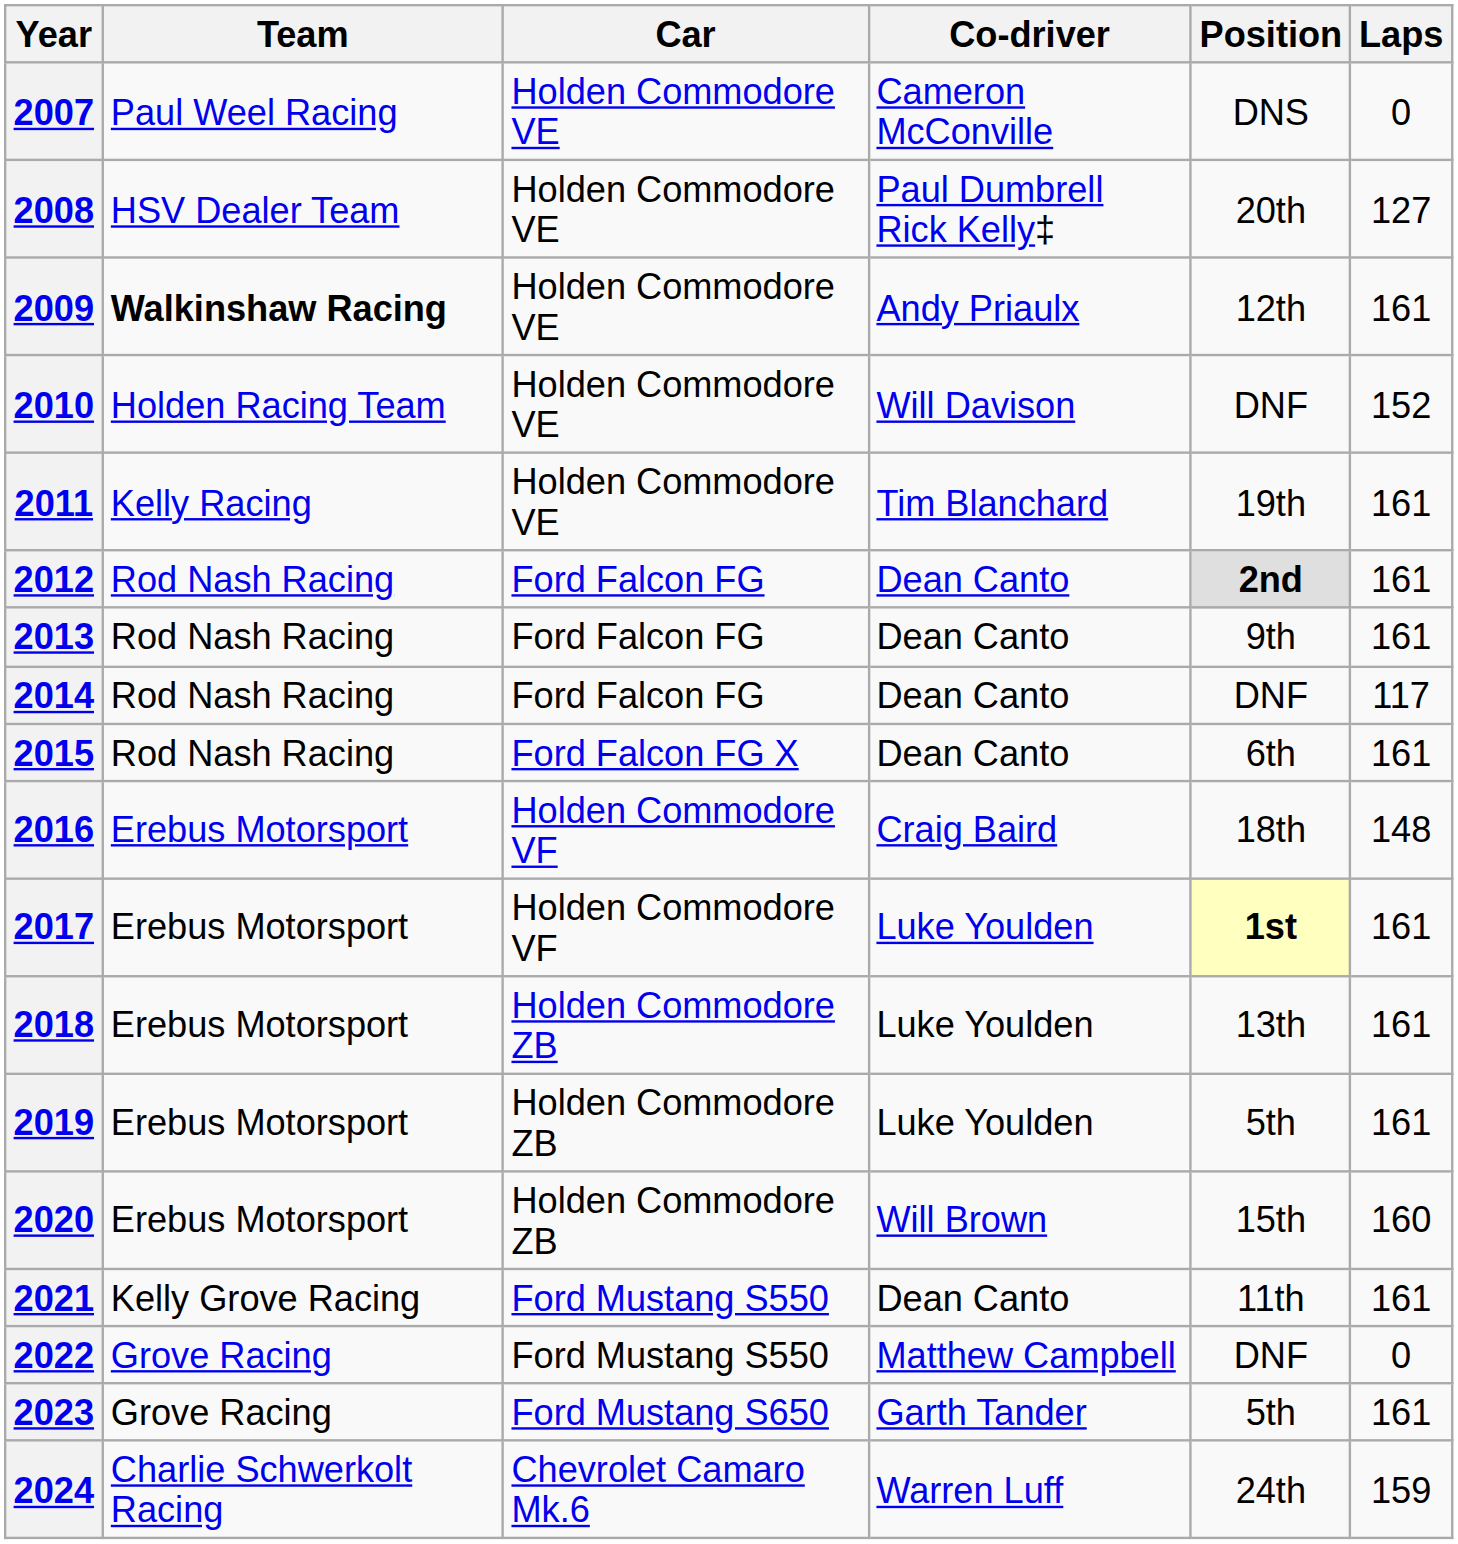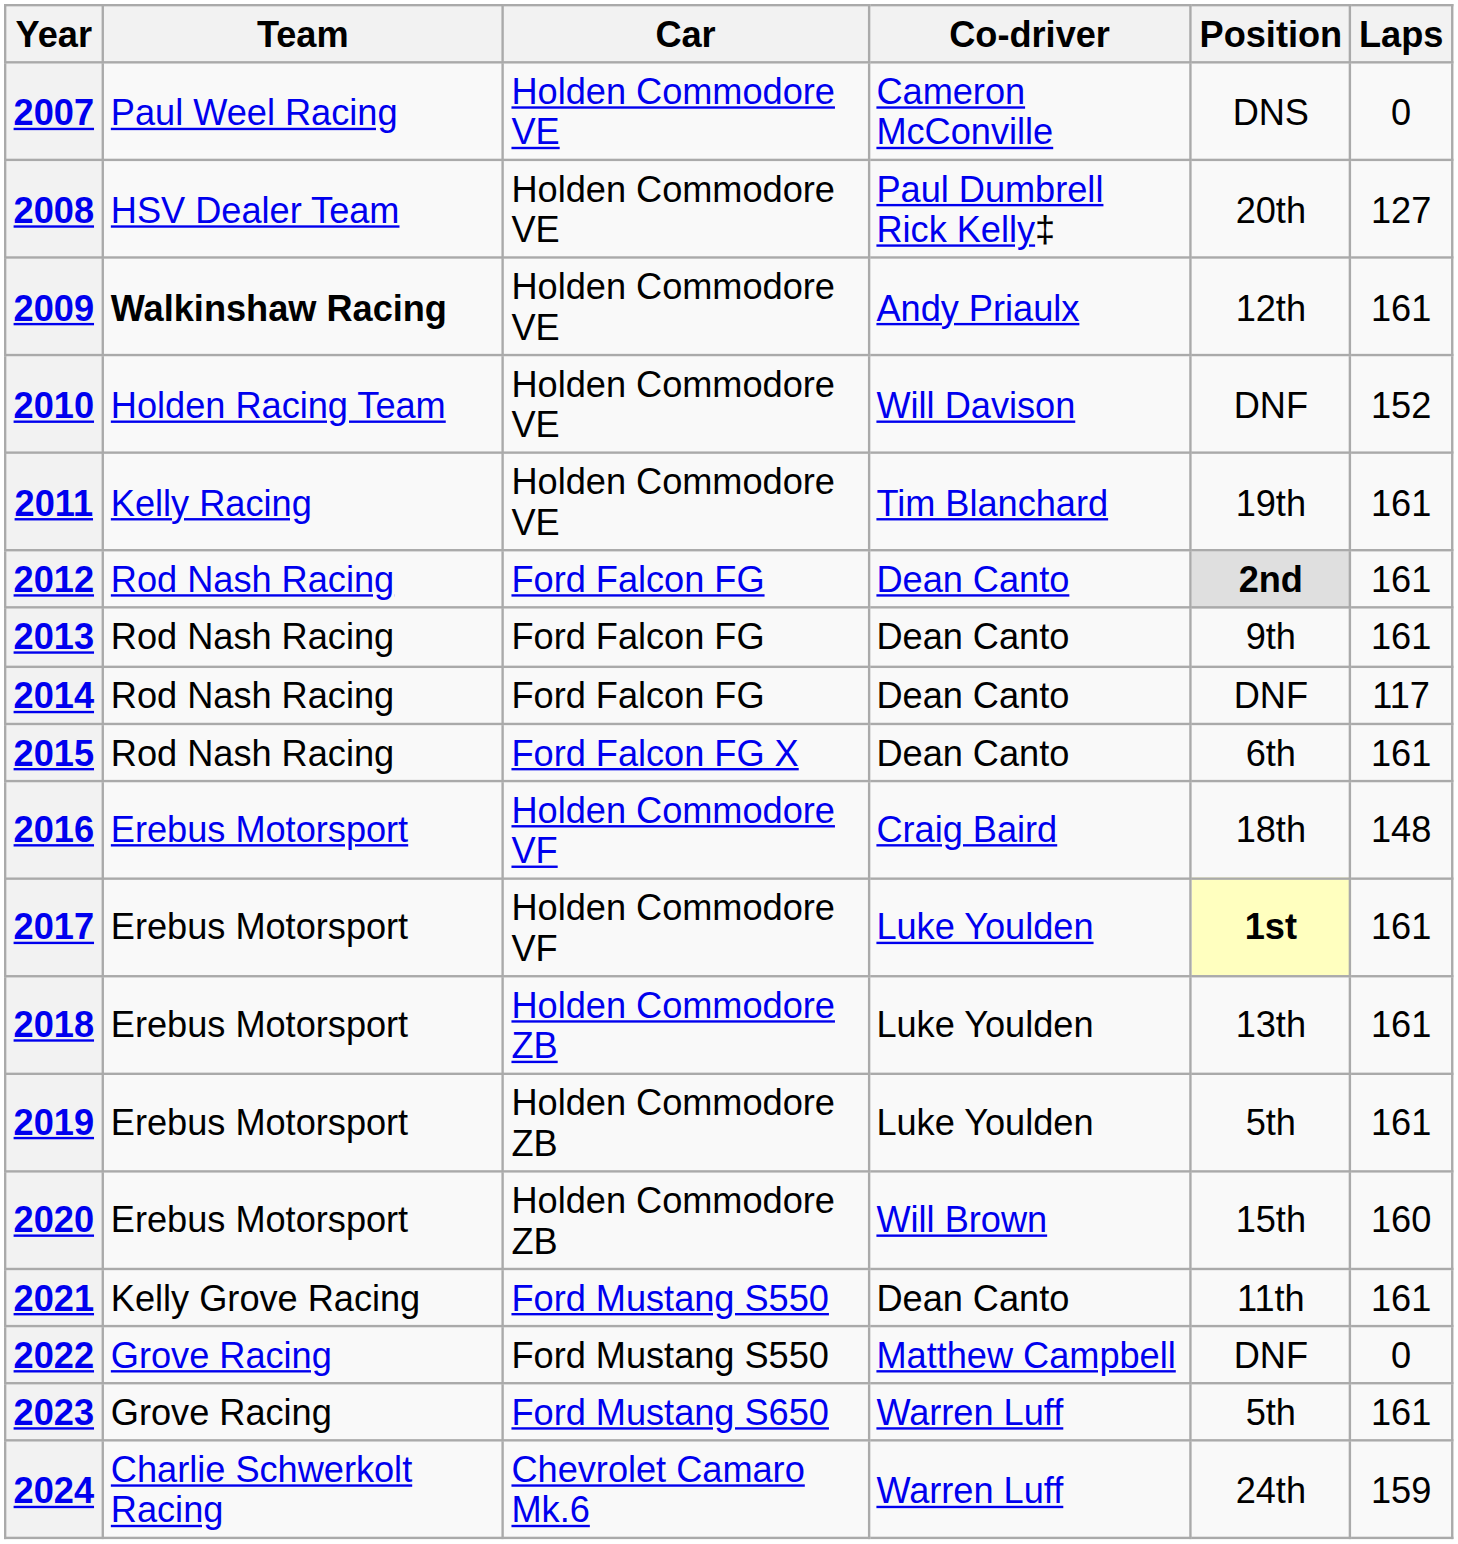 <table class="wikitable" style="font-size: 95%;">
 <tr>
 <th>Year</th>
 <th>Team</th>
 <th>Car</th>
 <th>Co-driver</th>
 <th>Position</th>
 <th>Laps</th>
 </tr>
 <tr>
 <th><a href='#'>2007</a></th>
 <td><a href='#'>Paul Weel Racing</a></td>
 <td><a href='#'>Holden Commodore VE</a></td>
 <td> <a href='#'>Cameron McConville</a></td>
 <td align="center">DNS</td>
 <td align="center">0</td>
 </tr>
 <tr>
 <th><a href='#'>2008</a></th>
 <td><a href='#'>HSV Dealer Team</a></td>
 <td>Holden Commodore VE</td>
 <td> <a href='#'>Paul Dumbrell</a><br> <a href='#'>Rick Kelly</a>‡</td>
 <td align="center">20th</td>
 <td align="center">127</td>
 </tr>
 <tr>
 <th><a href='#'>2009</a></th>
 <td><strong>Walkinshaw Racing</strong></td>
 <td>Holden Commodore VE</td>
 <td> <a href='#'>Andy Priaulx</a></td>
 <td align="center">12th</td>
 <td align="center">161</td>
 </tr>
 <tr>
 <th><a href='#'>2010</a></th>
 <td><a href='#'>Holden Racing Team</a></td>
 <td>Holden Commodore VE</td>
 <td> <a href='#'>Will Davison</a></td>
 <td align="center">DNF</td>
 <td align="center">152</td>
 </tr>
 <tr>
 <th><a href='#'>2011</a></th>
 <td><a href='#'>Kelly Racing</a></td>
 <td>Holden Commodore VE</td>
 <td> <a href='#'>Tim Blanchard</a></td>
 <td align="center">19th</td>
 <td align="center">161</td>
 </tr>
 <tr>
 <th><a href='#'>2012</a></th>
 <td><a href='#'>Rod Nash Racing</a></td>
 <td><a href='#'>Ford Falcon FG</a></td>
 <td> <a href='#'>Dean Canto</a></td>
 <td align="center" style="background: #dfdfdf"><strong>2nd</strong></td>
 <td align="center">161</td>
 </tr>
 <tr>
 <th><a href='#'>2013</a></th>
 <td>Rod Nash Racing</td>
 <td>Ford Falcon FG</td>
 <td> Dean Canto</td>
 <td align="center">9th</td>
 <td align="center">161</td>
 </tr>
 <tr>
 <th><a href='#'>2014</a></th>
 <td>Rod Nash Racing</td>
 <td>Ford Falcon FG</td>
 <td> Dean Canto</td>
 <td align="center">DNF</td>
 <td align="center">117</td>
 </tr>
 <tr>
 <th><a href='#'>2015</a></th>
 <td>Rod Nash Racing</td>
 <td><a href='#'>Ford Falcon FG X</a></td>
 <td> Dean Canto</td>
 <td align="center">6th</td>
 <td align="center">161</td>
 </tr>
 <tr>
 <th><a href='#'>2016</a></th>
 <td><a href='#'>Erebus Motorsport</a></td>
 <td><a href='#'>Holden Commodore VF</a></td>
 <td> <a href='#'>Craig Baird</a></td>
 <td align="center">18th</td>
 <td align="center">148</td>
 </tr>
 <tr>
 <th><a href='#'>2017</a></th>
 <td>Erebus Motorsport</td>
 <td>Holden Commodore VF</td>
 <td> <a href='#'>Luke Youlden</a></td>
 <td align="center" style="background: #ffffbf"><strong>1st</strong></td>
 <td align="center">161</td>
 </tr>
 <tr>
 <th><a href='#'>2018</a></th>
 <td>Erebus Motorsport</td>
 <td><a href='#'>Holden Commodore ZB</a></td>
 <td> Luke Youlden</td>
 <td align="center">13th</td>
 <td align="center">161</td>
 </tr>
 <tr>
 <th><a href='#'>2019</a></th>
 <td>Erebus Motorsport</td>
 <td>Holden Commodore ZB</td>
 <td> Luke Youlden</td>
 <td align="center">5th</td>
 <td align="center">161</td>
 </tr>
 <tr>
 <th><a href='#'>2020</a></th>
 <td>Erebus Motorsport</td>
 <td>Holden Commodore ZB</td>
 <td> <a href='#'>Will Brown</a></td>
 <td align="center">15th</td>
 <td align="center">160</td>
 </tr>
 <tr>
 <th><a href='#'>2021</a></th>
 <td>Kelly Grove Racing</td>
 <td><a href='#'>Ford Mustang S550</a></td>
 <td> Dean Canto</td>
 <td align="center">11th</td>
 <td align="center">161</td>
 </tr>
 <tr>
 <th><a href='#'>2022</a></th>
 <td><a href='#'>Grove Racing</a></td>
 <td>Ford Mustang S550</td>
 <td> <a href='#'>Matthew Campbell</a></td>
 <td align="center">DNF</td>
 <td align="center">0</td>
 </tr>
 <tr>
 <th><a href='#'>2023</a></th>
 <td>Grove Racing</td>
 <td><a href='#'>Ford Mustang S650</a></td>
-<td> <a href='#'>Garth Tander</a></td>
+<td> <a href='#'>Warren Luff</a></td>
 <td align="center">5th</td>
 <td align="center">161</td>
 </tr>
 <tr>
 <th><a href='#'>2024</a></th>
 <td><a href='#'>Charlie Schwerkolt Racing</a></td>
 <td><a href='#'>Chevrolet Camaro Mk.6</a></td>
 <td> <a href='#'>Warren Luff</a></td>
 <td align="center">24th</td>
 <td align="center">159</td>
 </tr>
 </table>
